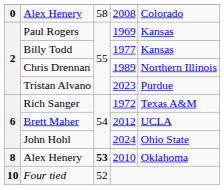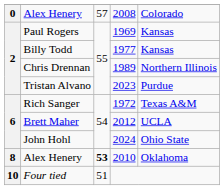 <table class=wikitable>
 <tr>
 </tr>
 <tr>
 <th>0</th>
 <td><a href='#'>Alex Henery</a></td>
-<td>58</td>
+<td>57</td>
 <td><a href='#'>2008</a></td>
 <td><a href='#'>Colorado</a></td>
 </tr>
 <tr>
 <th rowspan=4>2</th>
 <td>Paul Rogers</td>
 <td rowspan=4>55</td>
 <td><a href='#'>1969</a></td>
 <td><a href='#'>Kansas</a></td>
 </tr>
 <tr>
 <td>Billy Todd</td>
 <td><a href='#'>1977</a></td>
 <td><a href='#'>Kansas</a></td>
 </tr>
 <tr>
 <td>Chris Drennan</td>
 <td><a href='#'>1989</a></td>
 <td><a href='#'>Northern Illinois</a></td>
 </tr>
 <tr>
 <td>Tristan Alvano</td>
 <td><a href='#'>2023</a></td>
 <td><a href='#'>Purdue</a></td>
 </tr>
 <tr>
 <th rowspan=3>6</th>
 <td>Rich Sanger</td>
 <td rowspan=3>54</td>
 <td><a href='#'>1972</a></td>
 <td><a href='#'>Texas A&M</a></td>
 </tr>
 <tr>
 <td><a href='#'>Brett Maher</a></td>
 <td><a href='#'>2012</a></td>
 <td><a href='#'>UCLA</a></td>
 </tr>
 <tr>
 <td>John Hohl</td>
 <td><a href='#'>2024</a></td>
 <td><a href='#'>Ohio State</a></td>
 </tr>
 <tr>
 <th>8</th>
 <td>Alex Henery</td>
 <td><strong>53</strong></td>
 <td><a href='#'>2010</a></td>
 <td><a href='#'>Oklahoma</a></td>
 </tr>
 <tr>
 <th>10</th>
 <td><em>Four tied</em></td>
-<td>52</td>
+<td>51</td>
 <td colspan=2></td>
 </tr>
 </table>
